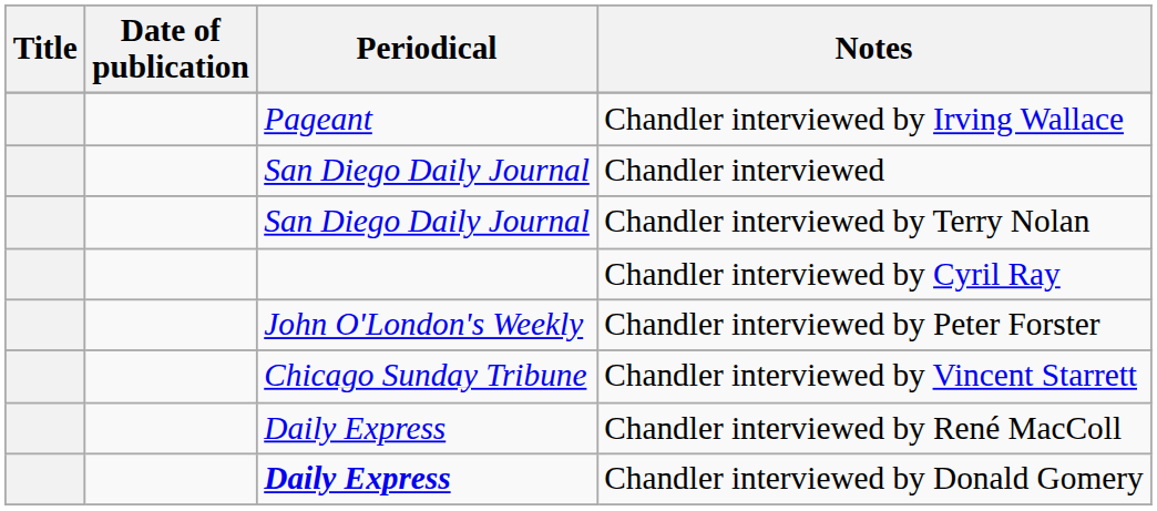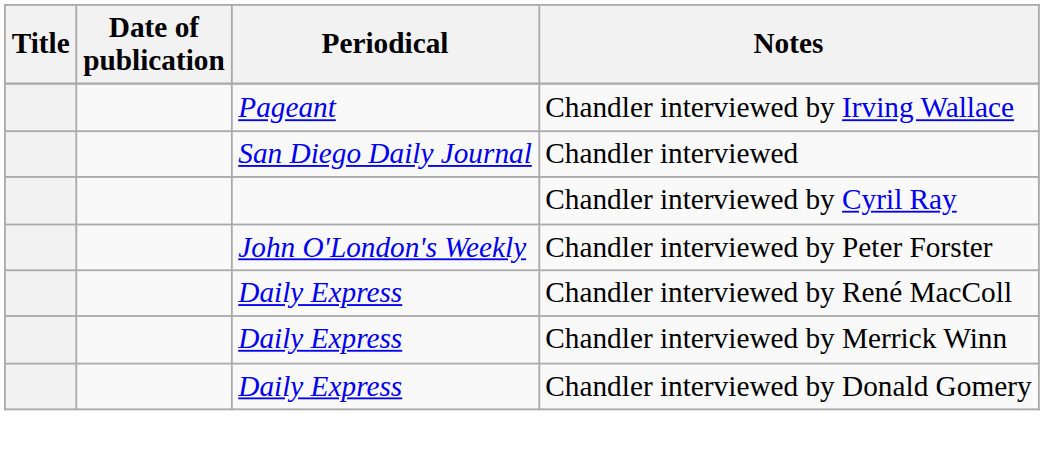 <table class="wikitable plainrowheaders sortable" style="margin-right: 0;">
 <tr>
 <th scope="col">Title</th>
 <th scope="col">Date of<br>publication</th>
 <th scope="col">Periodical</th>
 <th scope="col" class="unsortable">Notes</th>
 </tr>
 <tr>
 </tr>
 <tr>
 <th scope="row"></th>
 <td></td>
 <td><em><a href='#'>Pageant</a></em></td>
 <td>Chandler interviewed by <a href='#'>Irving Wallace</a></td>
 </tr>
 <tr>
 <th scope="row"></th>
 <td></td>
 <td><em><a href='#'>San Diego Daily Journal</a></em></td>
 <td>Chandler interviewed</td>
 </tr>
 <tr>
 <th scope="row"></th>
 <td></td>
-<td><em><a href='#'>San Diego Daily Journal</a></em></td>
-<td>Chandler interviewed by Terry Nolan</td>
-</tr>
-<tr>
-<th scope="row"></th>
-<td></td>
 <td></td>
 <td>Chandler interviewed by <a href='#'>Cyril Ray</a></td>
 </tr>
 <tr>
 <th scope="row"></th>
 <td></td>
 <td><em><a href='#'>John O'London's Weekly</a></em></td>
 <td>Chandler interviewed by Peter Forster</td>
 </tr>
 <tr>
 <th scope="row"></th>
 <td></td>
-<td><em><a href='#'>Chicago Sunday Tribune</a></em></td>
-<td>Chandler interviewed by <a href='#'>Vincent Starrett</a></td>
-</tr>
-<tr>
-<th scope="row"></th>
-<td></td>
 <td><em><a href='#'>Daily Express</a></em></td>
 <td>Chandler interviewed by René MacColl</td>
 </tr>
 <tr>
 <th scope="row"></th>
 <td></td>
-<td><strong><em><a href='#'>Daily Express</a></em></strong></td>
+<td><em><a href='#'>Daily Express</a></em></td>
+<td>Chandler interviewed by Merrick Winn</td>
+</tr>
+<tr>
+<th scope="row"></th>
+<td></td>
+<td><em><a href='#'>Daily Express</a></em></td>
 <td>Chandler interviewed by Donald Gomery</td>
 </tr>
 </table>
